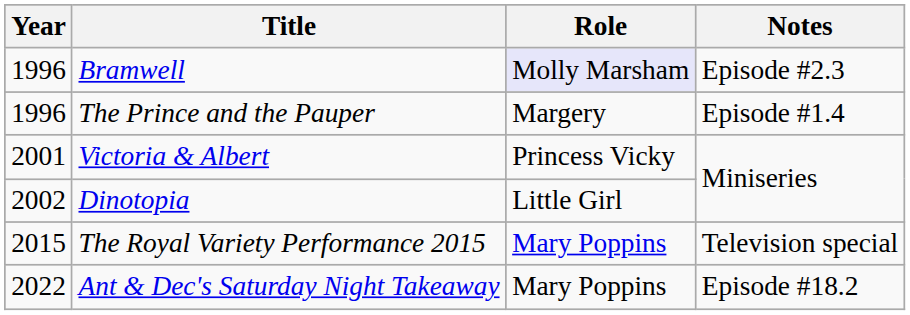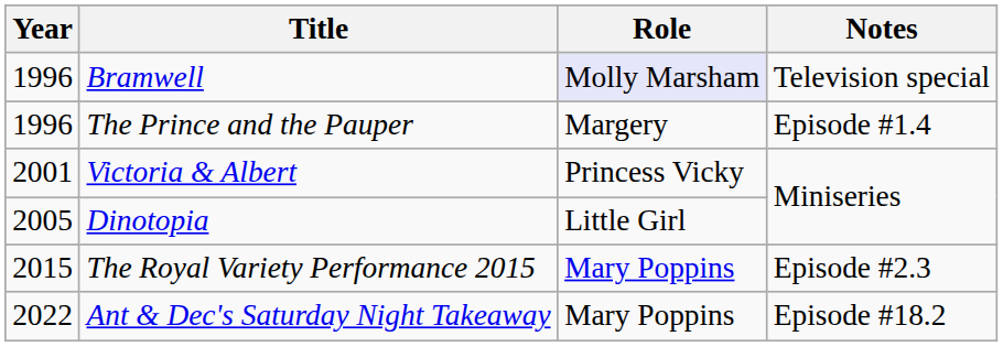 <table class="wikitable sortable">
 <tr>
 <th>Year</th>
 <th>Title</th>
 <th>Role</th>
 <th>Notes</th>
 </tr>
 <tr>
 <td>1996</td>
 <td><a href='#'><em>Bramwell</em></a></td>
 <td style="background: lavender;">Molly Marsham</td>
-<td>Episode #2.3</td>
+<td>Television special</td>
 </tr>
 <tr>
 <td>1996</td>
 <td><em>The Prince and the Pauper</em></td>
 <td>Margery</td>
 <td>Episode #1.4</td>
 </tr>
 <tr>
 <td>2001</td>
 <td><a href='#'><em>Victoria & Albert</em></a></td>
 <td>Princess Vicky</td>
 <td rowspan="2">Miniseries</td>
 </tr>
 <tr>
-<td>2002</td>
+<td>2005</td>
 <td><a href='#'><em>Dinotopia</em></a></td>
 <td>Little Girl</td>
 </tr>
 <tr>
 <td>2015</td>
 <td><em>The Royal Variety Performance 2015</em></td>
 <td><a href='#'>Mary Poppins</a></td>
-<td>Television special</td>
+<td>Episode #2.3</td>
 </tr>
 <tr>
 <td>2022</td>
 <td><em><a href='#'>Ant & Dec's Saturday Night Takeaway</a></em></td>
 <td>Mary Poppins</td>
 <td>Episode #18.2</td>
 </tr>
 </table>
